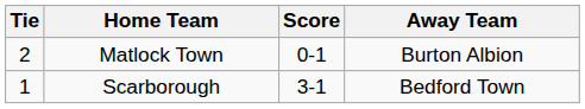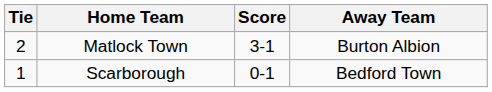 <table class="wikitable" style="text-align:center;">
 <tr>
 <th width=20>Tie</th>
 <th width=175>Home Team</th>
 <th width=20>Score</th>
 <th width=175>Away Team</th>
 </tr>
 <tr>
 <td>2</td>
 <td>Matlock Town</td>
-<td>0-1</td>
+<td>3-1</td>
 <td>Burton Albion</td>
 </tr>
 <tr>
 <td>1</td>
 <td>Scarborough</td>
-<td>3-1</td>
+<td>0-1</td>
 <td>Bedford Town</td>
 </tr>
 </table>
